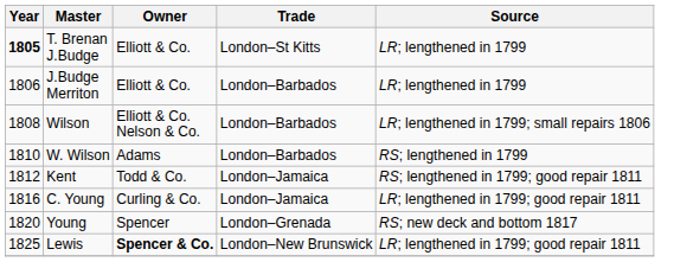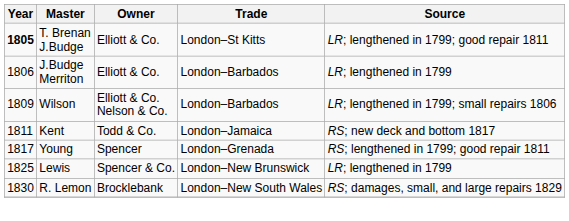 <table class="sortable wikitable">
 <tr>
 <th>Year</th>
 <th>Master</th>
 <th>Owner</th>
 <th>Trade</th>
 <th>Source</th>
 </tr>
 <tr>
 <td><strong>1805</strong></td>
 <td>T. Brenan<br>J.Budge</td>
 <td>Elliott & Co.</td>
 <td>London–St Kitts</td>
-<td><em>LR</em>; lengthened in 1799</td>
+<td><em>LR</em>; lengthened in 1799; good repair 1811</td>
 </tr>
 <tr>
 <td>1806</td>
 <td>J.Budge<br>Merriton</td>
 <td>Elliott & Co.</td>
 <td>London–Barbados</td>
 <td><em>LR</em>; lengthened in 1799</td>
 </tr>
 <tr>
-<td>1808</td>
+<td>1809</td>
 <td>Wilson</td>
 <td>Elliott & Co.<br>Nelson & Co.</td>
 <td>London–Barbados</td>
 <td><em>LR</em>; lengthened in 1799; small repairs 1806</td>
 </tr>
 <tr>
-<td>1810</td>
-<td>W. Wilson</td>
-<td>Adams</td>
-<td>London–Barbados</td>
-<td><em>RS</em>; lengthened in 1799</td>
-</tr>
-<tr>
-<td>1812</td>
+<td>1811</td>
 <td>Kent</td>
 <td>Todd & Co.</td>
 <td>London–Jamaica</td>
-<td><em>RS</em>; lengthened in 1799; good repair 1811</td>
+<td><em>RS</em>; new deck and bottom 1817</td>
 </tr>
 <tr>
-<td>1816</td>
-<td>C. Young</td>
-<td>Curling & Co.</td>
-<td>London–Jamaica</td>
-<td><em>LR</em>; lengthened in 1799; good repair 1811</td>
-</tr>
-<tr>
-<td>1820</td>
+<td>1817</td>
 <td>Young</td>
 <td>Spencer</td>
 <td>London–Grenada</td>
-<td><em>RS</em>; new deck and bottom 1817</td>
+<td><em>RS</em>; lengthened in 1799; good repair 1811</td>
 </tr>
 <tr>
 <td>1825</td>
 <td>Lewis</td>
-<td><strong>Spencer & Co.</strong></td>
+<td>Spencer & Co.</td>
 <td>London–New  Brunswick</td>
-<td><em>LR</em>; lengthened in 1799; good repair 1811</td>
+<td><em>LR</em>; lengthened in 1799</td>
+</tr>
+<tr>
+<td>1830</td>
+<td>R. Lemon</td>
+<td>Brocklebank</td>
+<td>London–New South Wales</td>
+<td><em>RS</em>; damages, small, and large repairs 1829</td>
 </tr>
 <tr>
 </tr>
 </table>
